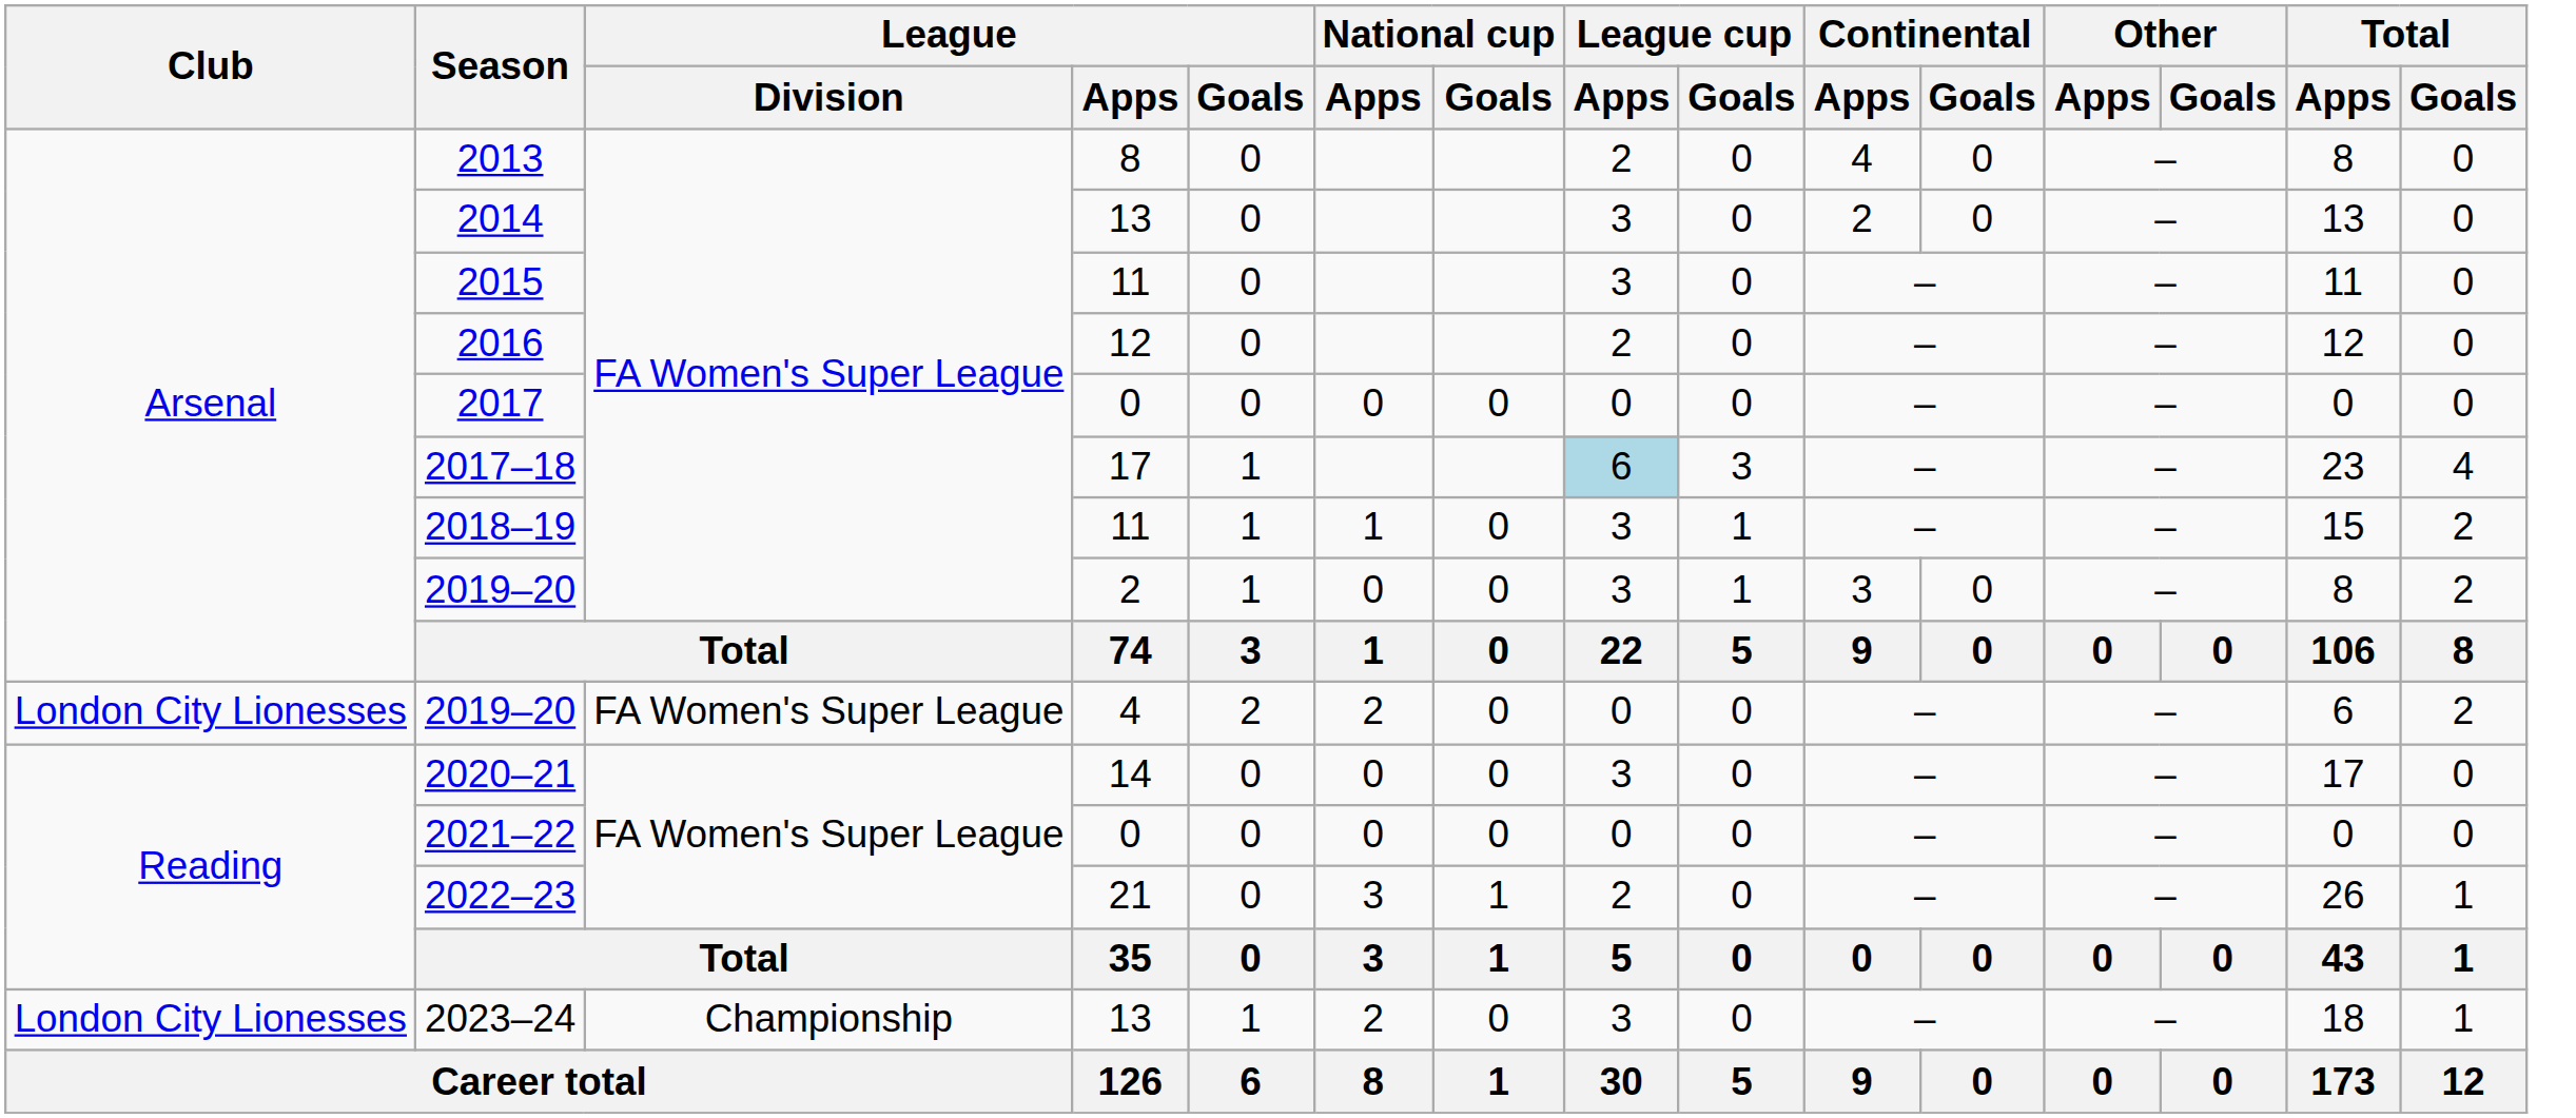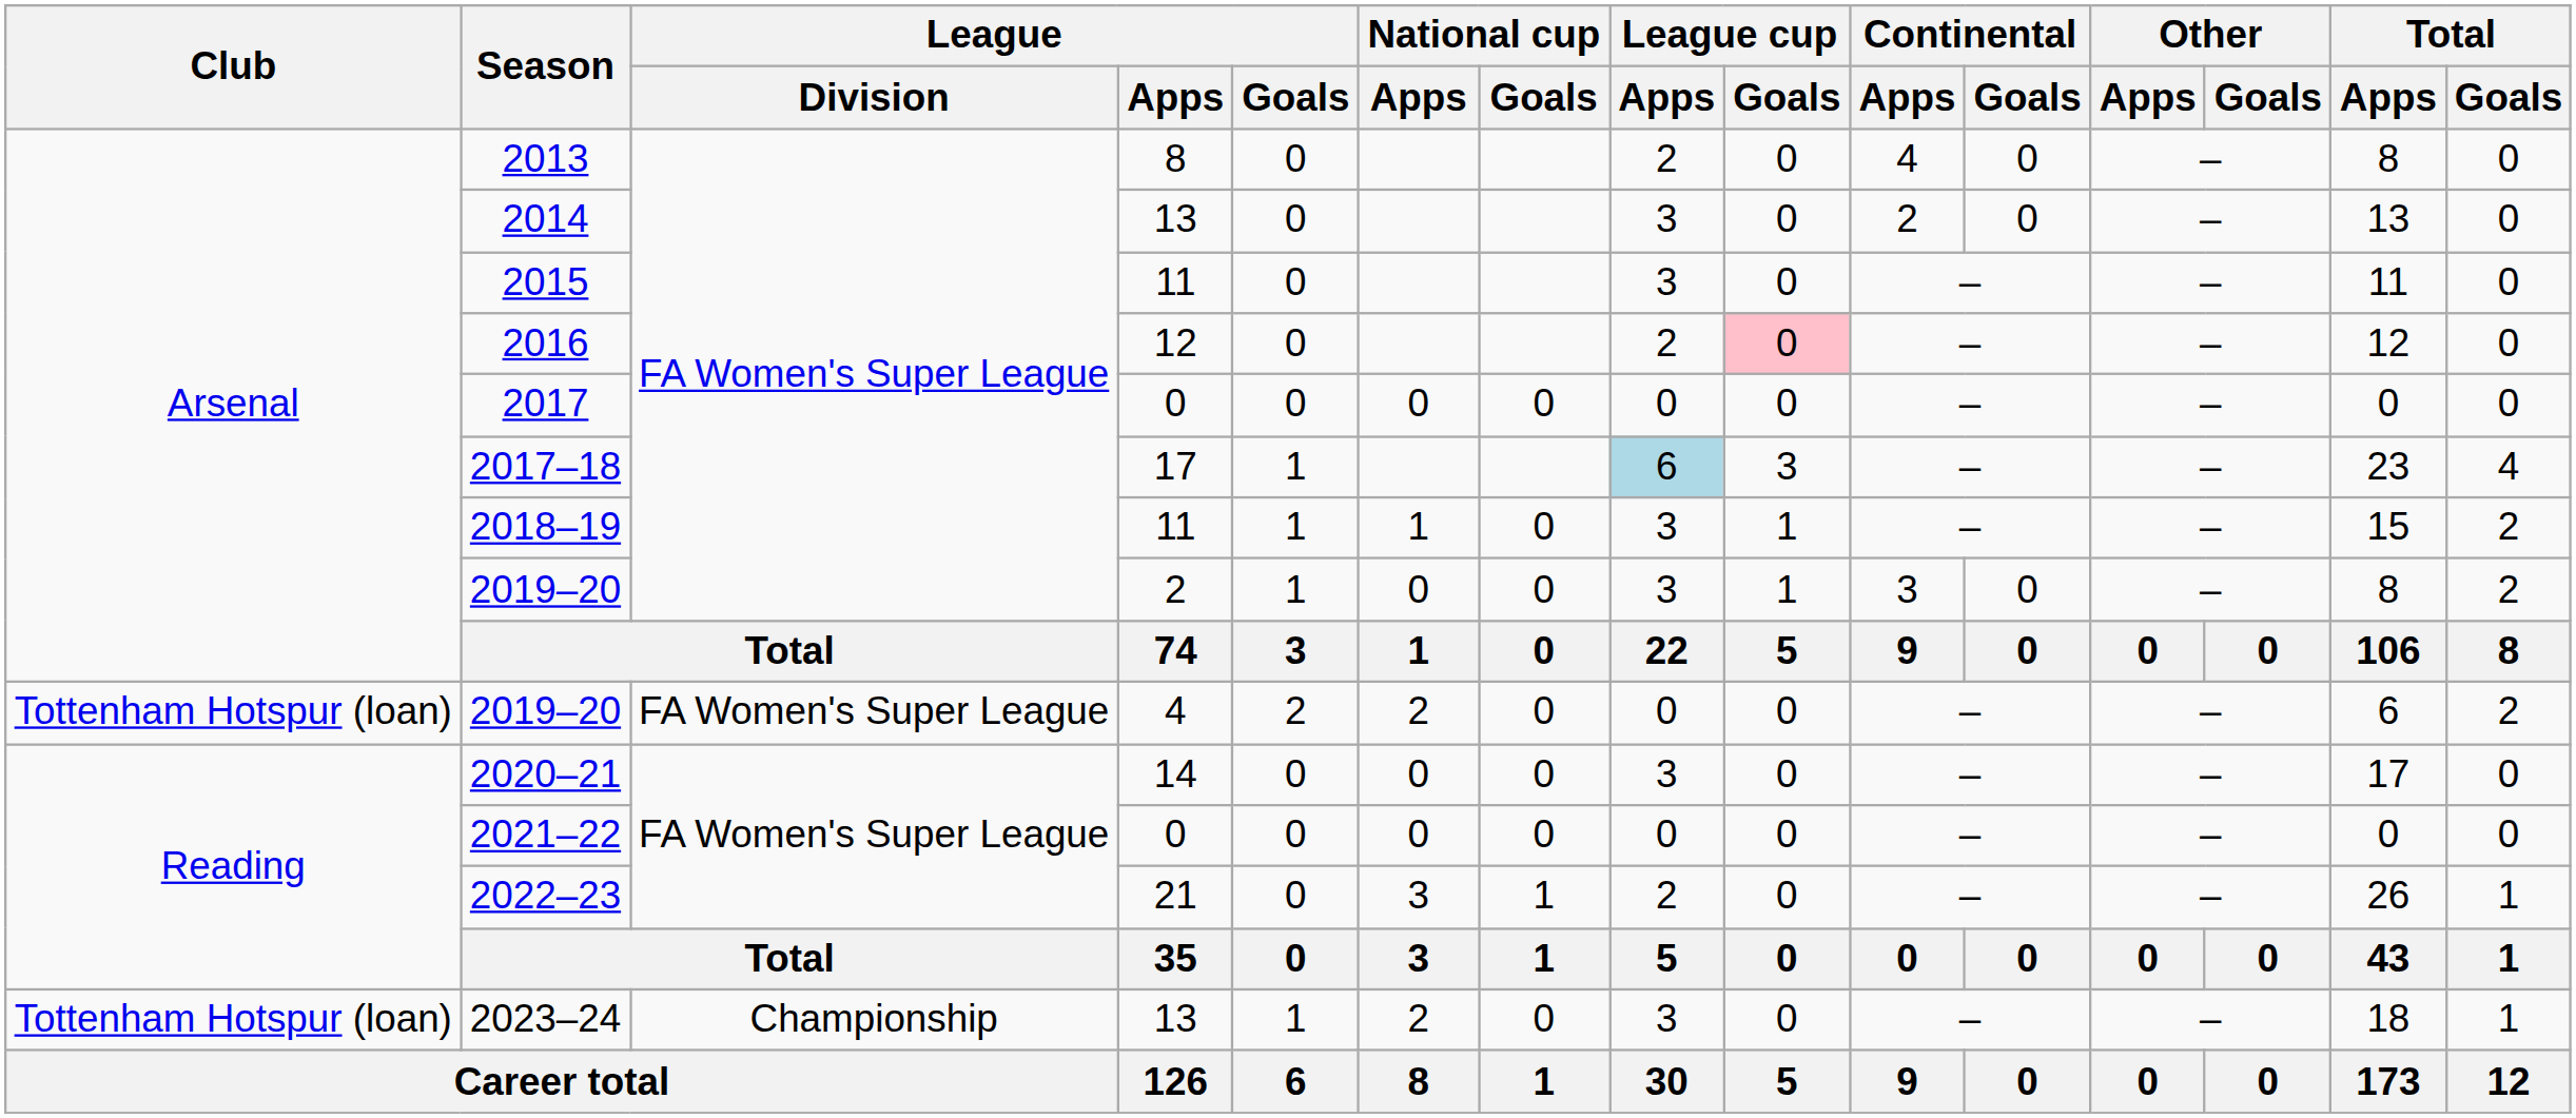 <table class="wikitable" style="text-align:center">
 <tr>
 <th rowspan="2">Club</th>
 <th rowspan="2">Season</th>
 <th colspan="3">League</th>
 <th colspan="2">National cup</th>
 <th colspan="2">League cup</th>
 <th colspan="2">Continental</th>
 <th colspan="2">Other</th>
 <th colspan="2">Total</th>
 </tr>
 <tr>
 <th>Division</th>
 <th>Apps</th>
 <th>Goals</th>
 <th>Apps</th>
 <th>Goals</th>
 <th>Apps</th>
 <th>Goals</th>
 <th>Apps</th>
 <th>Goals</th>
 <th>Apps</th>
 <th>Goals</th>
 <th>Apps</th>
 <th>Goals</th>
 </tr>
 <tr>
 <td rowspan="9"><a href='#'>Arsenal</a></td>
 <td><a href='#'>2013</a></td>
 <td rowspan="8"><a href='#'>FA Women's Super League</a></td>
 <td>8</td>
 <td>0</td>
 <td></td>
 <td></td>
 <td>2</td>
 <td>0</td>
 <td>4</td>
 <td>0</td>
 <td colspan="2">–</td>
 <td>8</td>
 <td>0</td>
 </tr>
 <tr>
 <td><a href='#'>2014</a></td>
 <td>13</td>
 <td>0</td>
 <td></td>
 <td></td>
 <td>3</td>
 <td>0</td>
 <td>2</td>
 <td>0</td>
 <td colspan="2">–</td>
 <td>13</td>
 <td>0</td>
 </tr>
 <tr>
 <td><a href='#'>2015</a></td>
 <td>11</td>
 <td>0</td>
 <td></td>
 <td></td>
 <td>3</td>
 <td>0</td>
 <td colspan="2">–</td>
 <td colspan="2">–</td>
 <td>11</td>
 <td>0</td>
 </tr>
 <tr>
 <td><a href='#'>2016</a></td>
 <td>12</td>
 <td>0</td>
 <td></td>
 <td></td>
 <td>2</td>
-<td>0</td>
+<td style="background: pink;">0</td>
 <td colspan="2">–</td>
 <td colspan="2">–</td>
 <td>12</td>
 <td>0</td>
 </tr>
 <tr>
 <td><a href='#'>2017</a></td>
 <td>0</td>
 <td>0</td>
 <td>0</td>
 <td>0</td>
 <td>0</td>
 <td>0</td>
 <td colspan="2">–</td>
 <td colspan="2">–</td>
 <td>0</td>
 <td>0</td>
 </tr>
 <tr>
 <td><a href='#'>2017–18</a></td>
 <td>17</td>
 <td>1</td>
 <td></td>
 <td></td>
 <td style="background: lightblue;">6</td>
 <td>3</td>
 <td colspan="2">–</td>
 <td colspan="2">–</td>
 <td>23</td>
 <td>4</td>
 </tr>
 <tr>
 <td><a href='#'>2018–19</a></td>
 <td>11</td>
 <td>1</td>
 <td>1</td>
 <td>0</td>
 <td>3</td>
 <td>1</td>
 <td colspan="2">–</td>
 <td colspan="2">–</td>
 <td>15</td>
 <td>2</td>
 </tr>
 <tr>
 <td><a href='#'>2019–20</a></td>
 <td>2</td>
 <td>1</td>
 <td>0</td>
 <td>0</td>
 <td>3</td>
 <td>1</td>
 <td>3</td>
 <td>0</td>
 <td colspan="2">–</td>
 <td>8</td>
 <td>2</td>
 </tr>
 <tr>
 <th colspan="2">Total</th>
 <th>74</th>
 <th>3</th>
 <th>1</th>
 <th>0</th>
 <th>22</th>
 <th>5</th>
 <th>9</th>
 <th>0</th>
 <th>0</th>
 <th>0</th>
 <th>106</th>
 <th>8</th>
 </tr>
 <tr>
-<td><a href='#'>London City Lionesses</a></td>
+<td><a href='#'>Tottenham Hotspur</a> (loan)</td>
 <td><a href='#'>2019–20</a></td>
 <td>FA Women's Super League</td>
 <td>4</td>
 <td>2</td>
 <td>2</td>
 <td>0</td>
 <td>0</td>
 <td>0</td>
 <td colspan="2">–</td>
 <td colspan="2">–</td>
 <td>6</td>
 <td>2</td>
 </tr>
 <tr>
 <td rowspan="4"><a href='#'>Reading</a></td>
 <td><a href='#'>2020–21</a></td>
 <td rowspan="3">FA Women's Super League</td>
 <td>14</td>
 <td>0</td>
 <td>0</td>
 <td>0</td>
 <td>3</td>
 <td>0</td>
 <td colspan="2">–</td>
 <td colspan="2">–</td>
 <td>17</td>
 <td>0</td>
 </tr>
 <tr>
 <td><a href='#'>2021–22</a></td>
 <td>0</td>
 <td>0</td>
 <td>0</td>
 <td>0</td>
 <td>0</td>
 <td>0</td>
 <td colspan="2">–</td>
 <td colspan="2">–</td>
 <td>0</td>
 <td>0</td>
 </tr>
 <tr>
 <td><a href='#'>2022–23</a></td>
 <td>21</td>
 <td>0</td>
 <td>3</td>
 <td>1</td>
 <td>2</td>
 <td>0</td>
 <td colspan="2">–</td>
 <td colspan="2">–</td>
 <td>26</td>
 <td>1</td>
 </tr>
 <tr>
 <th colspan="2">Total</th>
 <th>35</th>
 <th>0</th>
 <th>3</th>
 <th>1</th>
 <th>5</th>
 <th>0</th>
 <th>0</th>
 <th>0</th>
 <th>0</th>
 <th>0</th>
 <th>43</th>
 <th>1</th>
 </tr>
 <tr>
-<td><a href='#'>London City Lionesses</a></td>
+<td><a href='#'>Tottenham Hotspur</a> (loan)</td>
 <td>2023–24</td>
 <td>Championship</td>
 <td>13</td>
 <td>1</td>
 <td>2</td>
 <td>0</td>
 <td>3</td>
 <td>0</td>
 <td colspan="2">–</td>
 <td colspan="2">–</td>
 <td>18</td>
 <td>1</td>
 </tr>
 <tr>
 <th colspan="3">Career total</th>
 <th>126</th>
 <th>6</th>
 <th>8</th>
 <th>1</th>
 <th>30</th>
 <th>5</th>
 <th>9</th>
 <th>0</th>
 <th>0</th>
 <th>0</th>
 <th>173</th>
 <th>12</th>
 </tr>
 </table>
